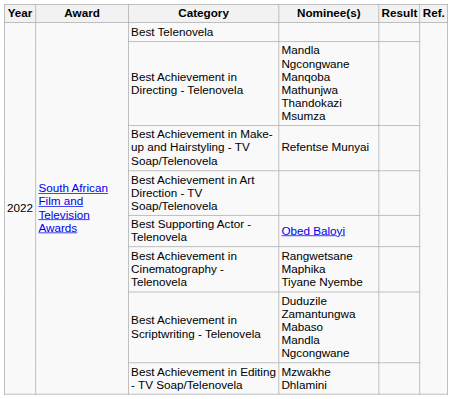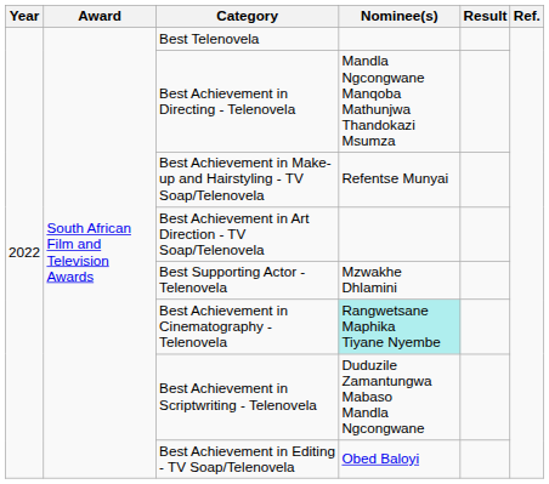 <table class="wikitable">
 <tr>
 <th>Year</th>
 <th>Award</th>
 <th>Category</th>
 <th>Nominee(s)</th>
 <th>Result</th>
 <th>Ref.</th>
 </tr>
 <tr>
 <td rowspan="10">2022</td>
 <td rowspan="8"><a href='#'>South African Film and Television Awards</a></td>
 <td>Best Telenovela</td>
 <td></td>
 <td></td>
 <td rowspan="8"></td>
 </tr>
 <tr>
 <td>Best Achievement in Directing - Telenovela</td>
 <td>Mandla Ngcongwane<br>Manqoba Mathunjwa<br>Thandokazi Msumza</td>
 <td></td>
 </tr>
 <tr>
 <td>Best Achievement in Make-up and Hairstyling - TV Soap/Telenovela</td>
 <td>Refentse Munyai</td>
 <td></td>
 </tr>
 <tr>
 <td>Best Achievement in Art Direction - TV Soap/Telenovela</td>
 <td></td>
 <td></td>
 </tr>
 <tr>
 <td>Best Supporting Actor - Telenovela</td>
-<td><a href='#'>Obed Baloyi</a></td>
+<td>Mzwakhe Dhlamini</td>
 <td></td>
 </tr>
 <tr>
 <td>Best Achievement in Cinematography - Telenovela</td>
-<td>Rangwetsane Maphika<br>Tiyane Nyembe</td>
+<td style="background: paleturquoise;">Rangwetsane Maphika<br>Tiyane Nyembe</td>
 <td></td>
 </tr>
 <tr>
 <td>Best Achievement in Scriptwriting - Telenovela</td>
 <td>Duduzile Zamantungwa Mabaso<br>Mandla Ngcongwane</td>
 <td></td>
 </tr>
 <tr>
 <td>Best Achievement in Editing - TV Soap/Telenovela</td>
-<td>Mzwakhe Dhlamini</td>
+<td><a href='#'>Obed Baloyi</a></td>
 <td></td>
 </tr>
 </table>
